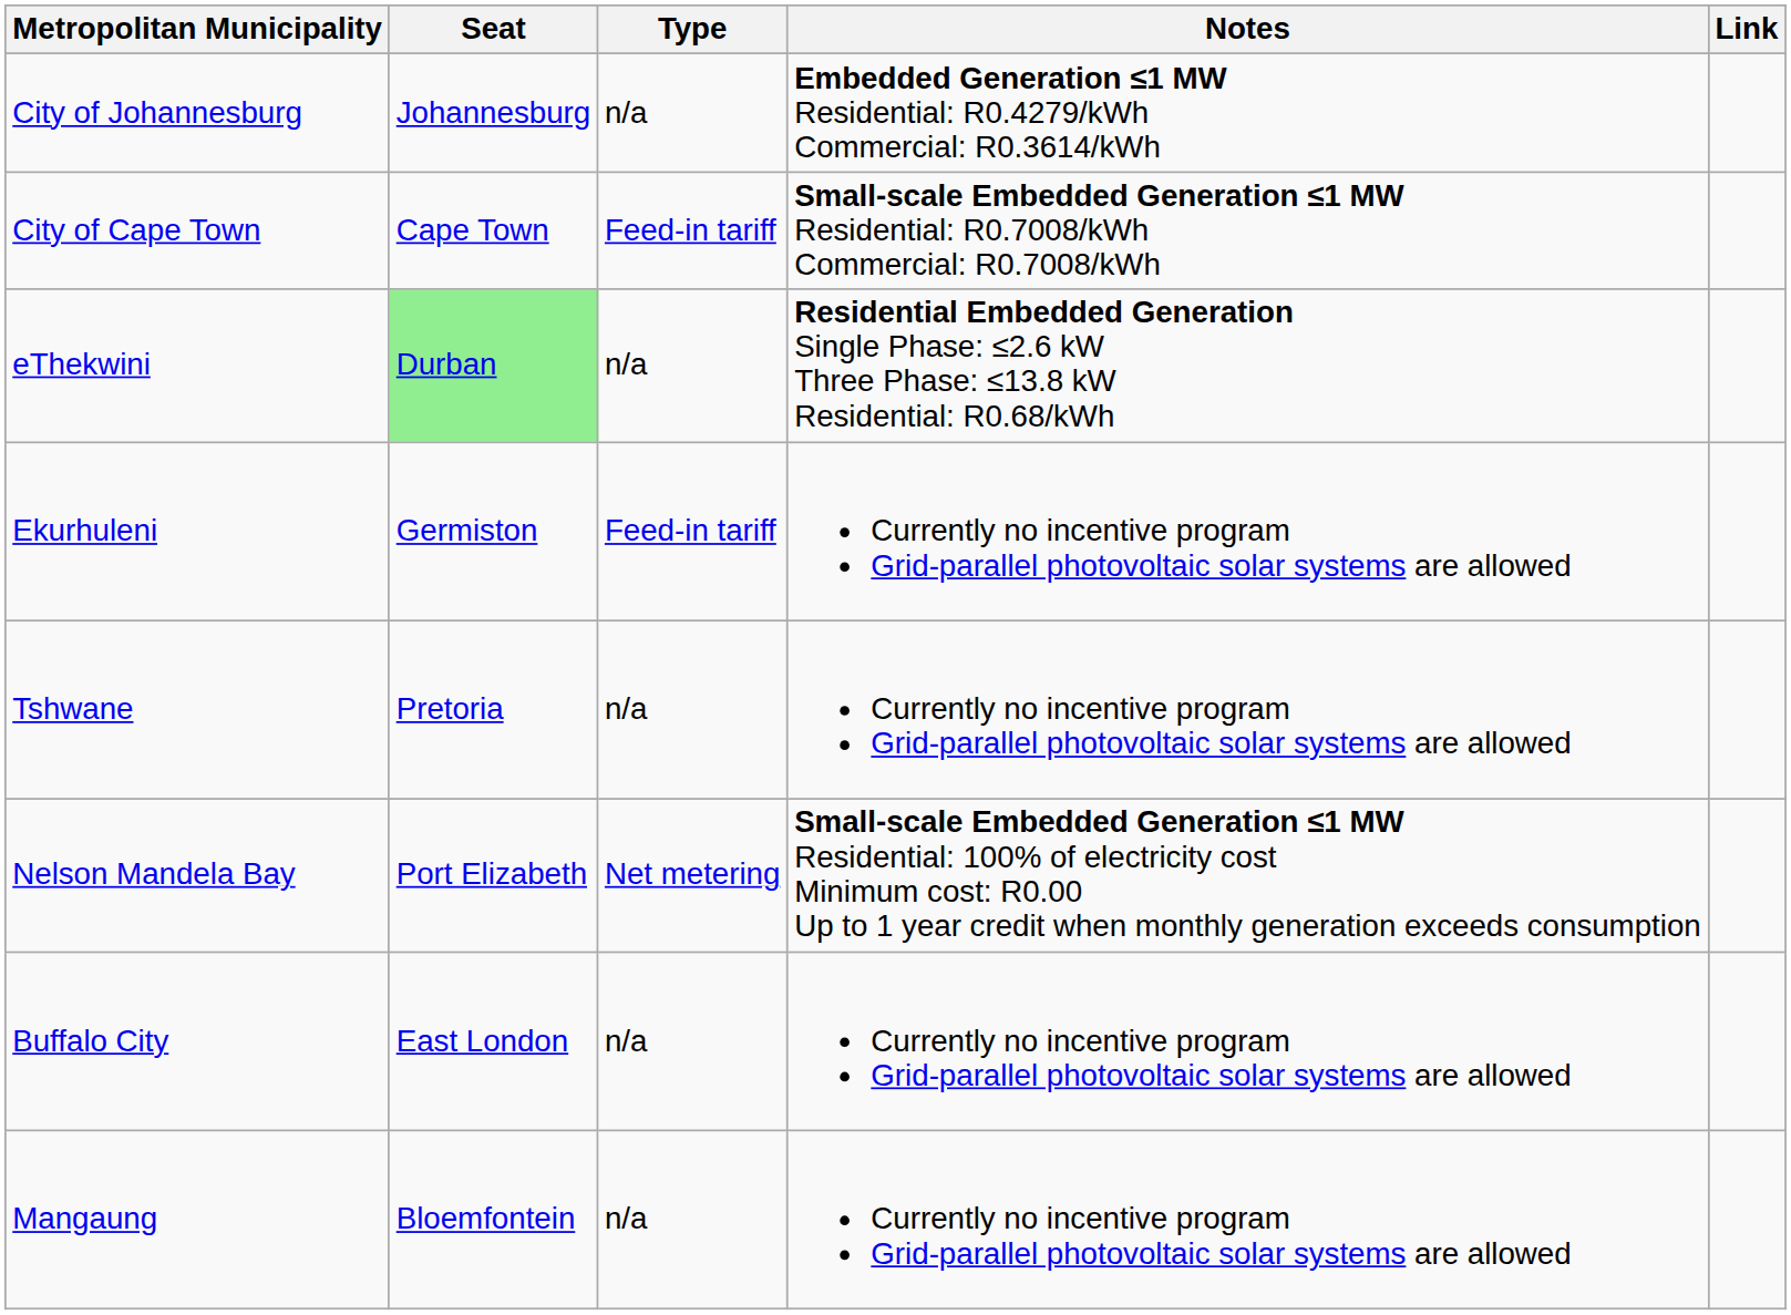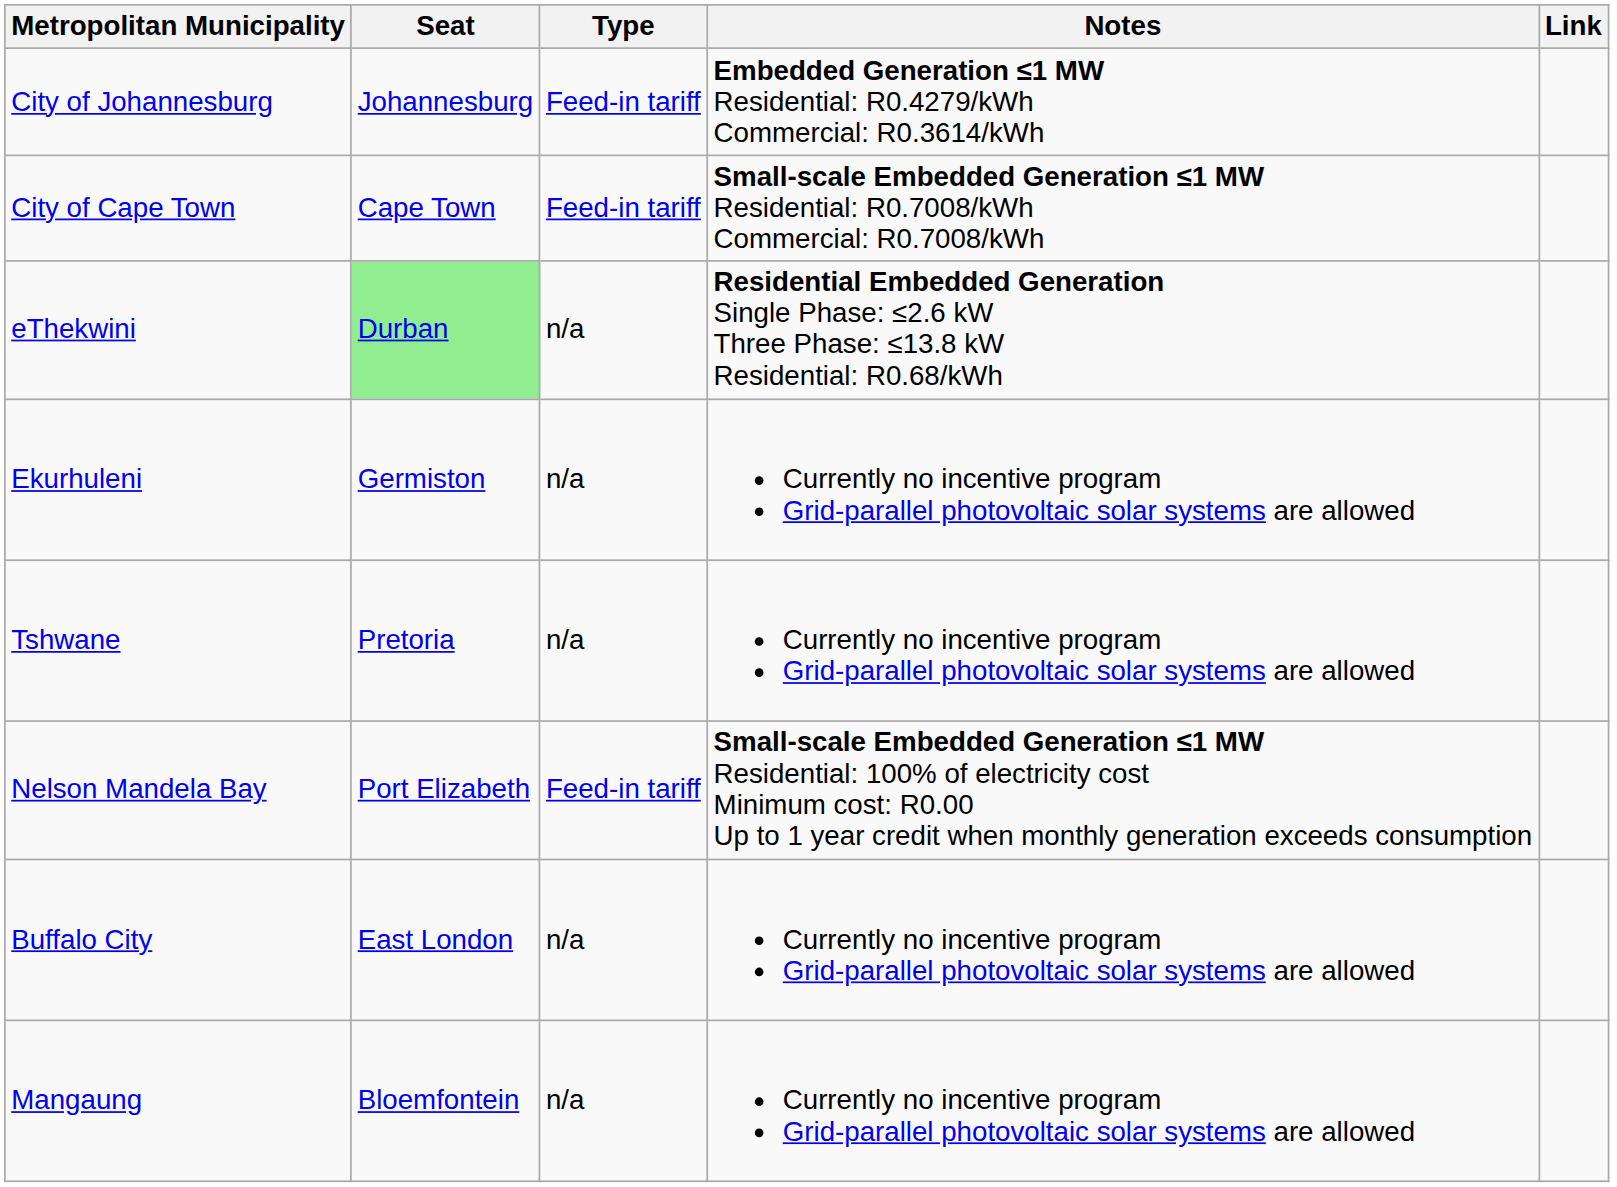 <table class="wikitable">
 <tr>
 <th>Metropolitan Municipality</th>
 <th>Seat</th>
 <th>Type</th>
 <th>Notes</th>
 <th>Link</th>
 </tr>
 <tr>
 <td><a href='#'>City of Johannesburg</a></td>
 <td><a href='#'>Johannesburg</a></td>
-<td>n/a</td>
+<td><a href='#'>Feed-in tariff</a></td>
 <td><strong>Embedded Generation ≤1 MW</strong><br>Residential: R0.4279/kWh<br>Commercial: R0.3614/kWh</td>
 <td></td>
 </tr>
 <tr>
 <td><a href='#'>City of Cape Town</a></td>
 <td><a href='#'>Cape Town</a></td>
 <td><a href='#'>Feed-in tariff</a></td>
 <td><strong>Small-scale Embedded Generation ≤1 MW</strong><br>Residential: R0.7008/kWh<br>Commercial: R0.7008/kWh</td>
 <td><br></td>
 </tr>
 <tr>
 <td><a href='#'>eThekwini</a></td>
 <td style="background: lightgreen;"><a href='#'>Durban</a></td>
 <td>n/a</td>
 <td><strong>Residential Embedded Generation</strong><br>Single Phase: ≤2.6 kW<br>Three Phase: ≤13.8 kW<br>Residential: R0.68/kWh</td>
 <td><br></td>
 </tr>
 <tr>
 <td><a href='#'>Ekurhuleni</a></td>
 <td><a href='#'>Germiston</a></td>
-<td><a href='#'>Feed-in tariff</a></td>
+<td>n/a</td>
 <td><br><ul><li>Currently no incentive program</li><li><a href='#'>Grid-parallel photovoltaic solar systems</a> are allowed</li></ul></td>
 <td></td>
 </tr>
 <tr>
 <td><a href='#'>Tshwane</a></td>
 <td><a href='#'>Pretoria</a></td>
 <td>n/a</td>
 <td><br><ul><li>Currently no incentive program</li><li><a href='#'>Grid-parallel photovoltaic solar systems</a> are allowed</li></ul></td>
 <td></td>
 </tr>
 <tr>
 <td><a href='#'>Nelson Mandela Bay</a></td>
 <td><a href='#'>Port Elizabeth</a></td>
-<td><a href='#'>Net metering</a></td>
+<td><a href='#'>Feed-in tariff</a></td>
 <td><strong>Small-scale Embedded Generation ≤1 MW</strong><br>Residential: 100% of electricity cost<br>Minimum cost: R0.00<br>Up to 1 year credit when monthly generation exceeds consumption</td>
 <td><br><br></td>
 </tr>
 <tr>
 <td><a href='#'>Buffalo City</a></td>
 <td><a href='#'>East London</a></td>
 <td>n/a</td>
 <td><br><ul><li>Currently no incentive program</li><li><a href='#'>Grid-parallel photovoltaic solar systems</a> are allowed</li></ul></td>
 <td></td>
 </tr>
 <tr>
 <td><a href='#'>Mangaung</a></td>
 <td><a href='#'>Bloemfontein</a></td>
 <td>n/a</td>
 <td><br><ul><li>Currently no incentive program</li><li><a href='#'>Grid-parallel photovoltaic solar systems</a> are allowed</li></ul></td>
 <td></td>
 </tr>
 </table>
